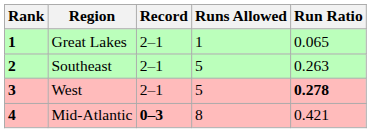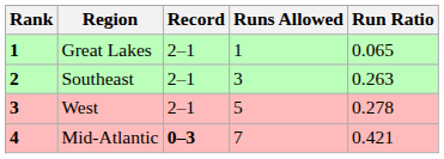 <table class="wikitable">
 <tr>
 <th>Rank</th>
 <th>Region</th>
 <th>Record</th>
 <th>Runs Allowed</th>
 <th>Run Ratio</th>
 </tr>
 <tr bgcolor=#bbffbb>
 <td><strong>1</strong></td>
 <td>Great Lakes</td>
 <td>2–1</td>
 <td>1</td>
 <td>0.065</td>
 </tr>
 <tr bgcolor=#bbffbb>
 <td><strong>2</strong></td>
 <td>Southeast</td>
 <td>2–1</td>
-<td>5</td>
+<td>3</td>
 <td>0.263</td>
 </tr>
 <tr bgcolor=#ffbbbb>
 <td><strong>3</strong></td>
 <td>West</td>
 <td>2–1</td>
 <td>5</td>
-<td><strong>0.278</strong></td>
+<td>0.278</td>
 </tr>
 <tr bgcolor=#ffbbbb>
 <td><strong>4</strong></td>
 <td>Mid-Atlantic</td>
 <td><strong>0–3</strong></td>
-<td>8</td>
+<td>7</td>
 <td>0.421</td>
 </tr>
 </table>
